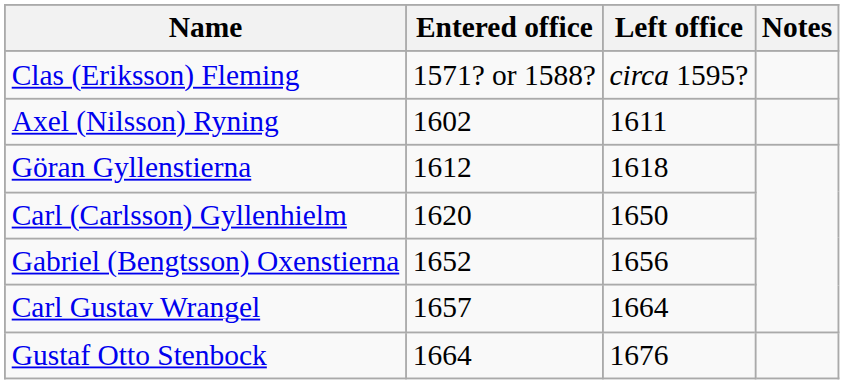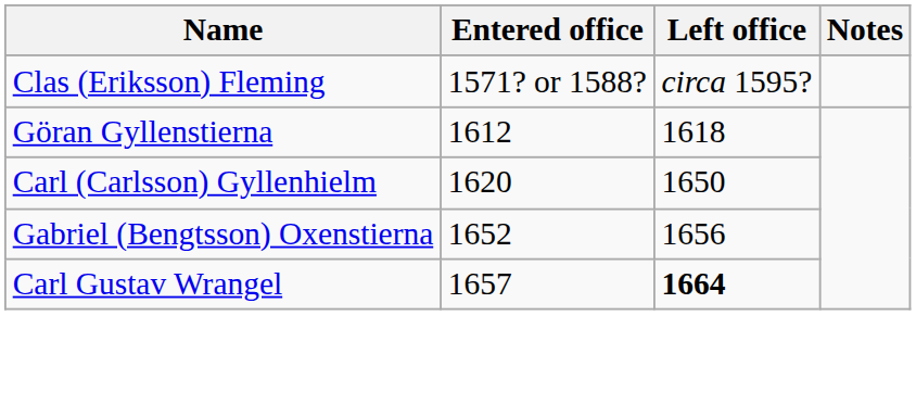 <table class="wikitable" style="text-align:left">
 <tr>
 <th>Name</th>
 <th>Entered office</th>
 <th>Left office</th>
 <th>Notes</th>
 </tr>
 <tr>
 <td><a href='#'>Clas (Eriksson) Fleming</a></td>
 <td {{circa>1571? or 1588?</td>
 <td><em>circa</em> 1595?</td>
-<td></td>
-</tr>
-<tr>
-<td><a href='#'>Axel (Nilsson) Ryning</a></td>
-<td>1602</td>
-<td>1611</td>
 <td></td>
 </tr>
 <tr>
 <td><a href='#'>Göran Gyllenstierna</a></td>
 <td>1612</td>
 <td>1618</td>
 <td rowspan=4></td>
 </tr>
 <tr>
 <td><a href='#'>Carl (Carlsson) Gyllenhielm</a></td>
 <td>1620</td>
 <td>1650</td>
 </tr>
 <tr>
 <td><a href='#'>Gabriel (Bengtsson) Oxenstierna</a></td>
 <td>1652</td>
 <td>1656</td>
 </tr>
 <tr>
 <td><a href='#'>Carl Gustav Wrangel</a></td>
 <td>1657</td>
-<td>1664</td>
-</tr>
-<tr>
-<td><a href='#'>Gustaf Otto Stenbock</a></td>
-<td>1664</td>
-<td>1676</td>
-<td></td>
+<td><strong>1664</strong></td>
 </tr>
 </table>
